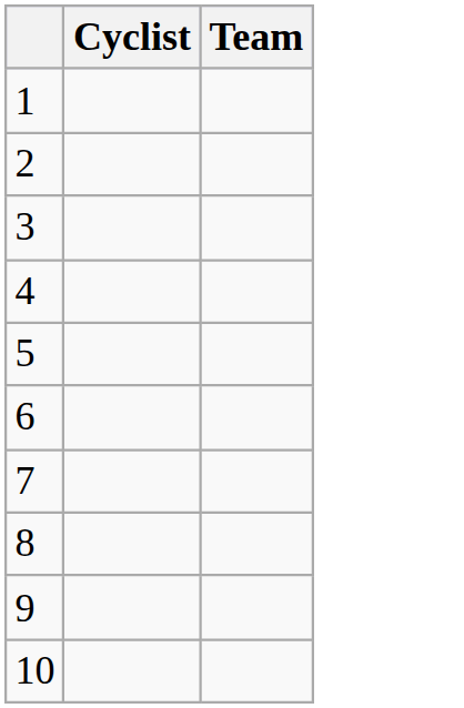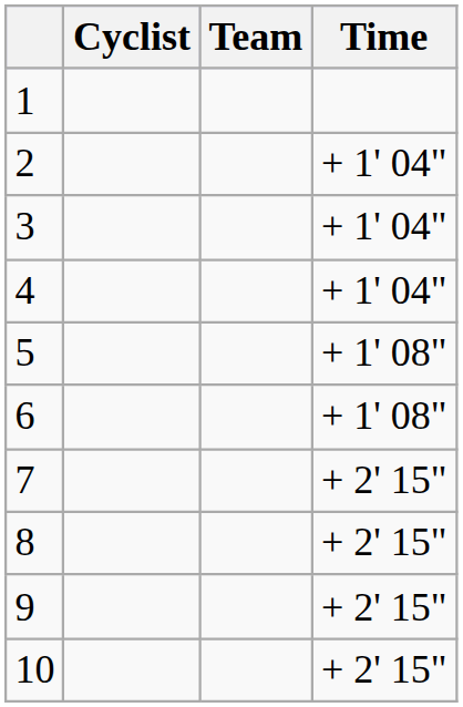 <table class="wikitable">
 <tr style="background:#ccccff;">
 <th></th>
 <th>Cyclist</th>
 <th>Team</th>
+<th>Time</th>
 </tr>
 <tr>
 <td>1</td>
+<td></td>
 <td></td>
 <td></td>
 </tr>
 <tr>
 <td>2</td>
 <td></td>
 <td></td>
+<td>+ 1' 04"</td>
 </tr>
 <tr>
 <td>3</td>
 <td></td>
 <td></td>
+<td>+ 1' 04"</td>
 </tr>
 <tr>
 <td>4</td>
 <td></td>
 <td></td>
+<td>+ 1' 04"</td>
 </tr>
 <tr>
 <td>5</td>
 <td></td>
 <td></td>
+<td>+ 1' 08"</td>
 </tr>
 <tr>
 <td>6</td>
 <td></td>
 <td></td>
+<td>+ 1' 08"</td>
 </tr>
 <tr>
 <td>7</td>
 <td></td>
 <td></td>
+<td>+ 2' 15"</td>
 </tr>
 <tr>
 <td>8</td>
 <td></td>
 <td></td>
+<td>+ 2' 15"</td>
 </tr>
 <tr>
 <td>9</td>
 <td></td>
 <td></td>
+<td>+ 2' 15"</td>
 </tr>
 <tr>
 <td>10</td>
 <td></td>
 <td></td>
+<td>+ 2' 15"</td>
 </tr>
 </table>
